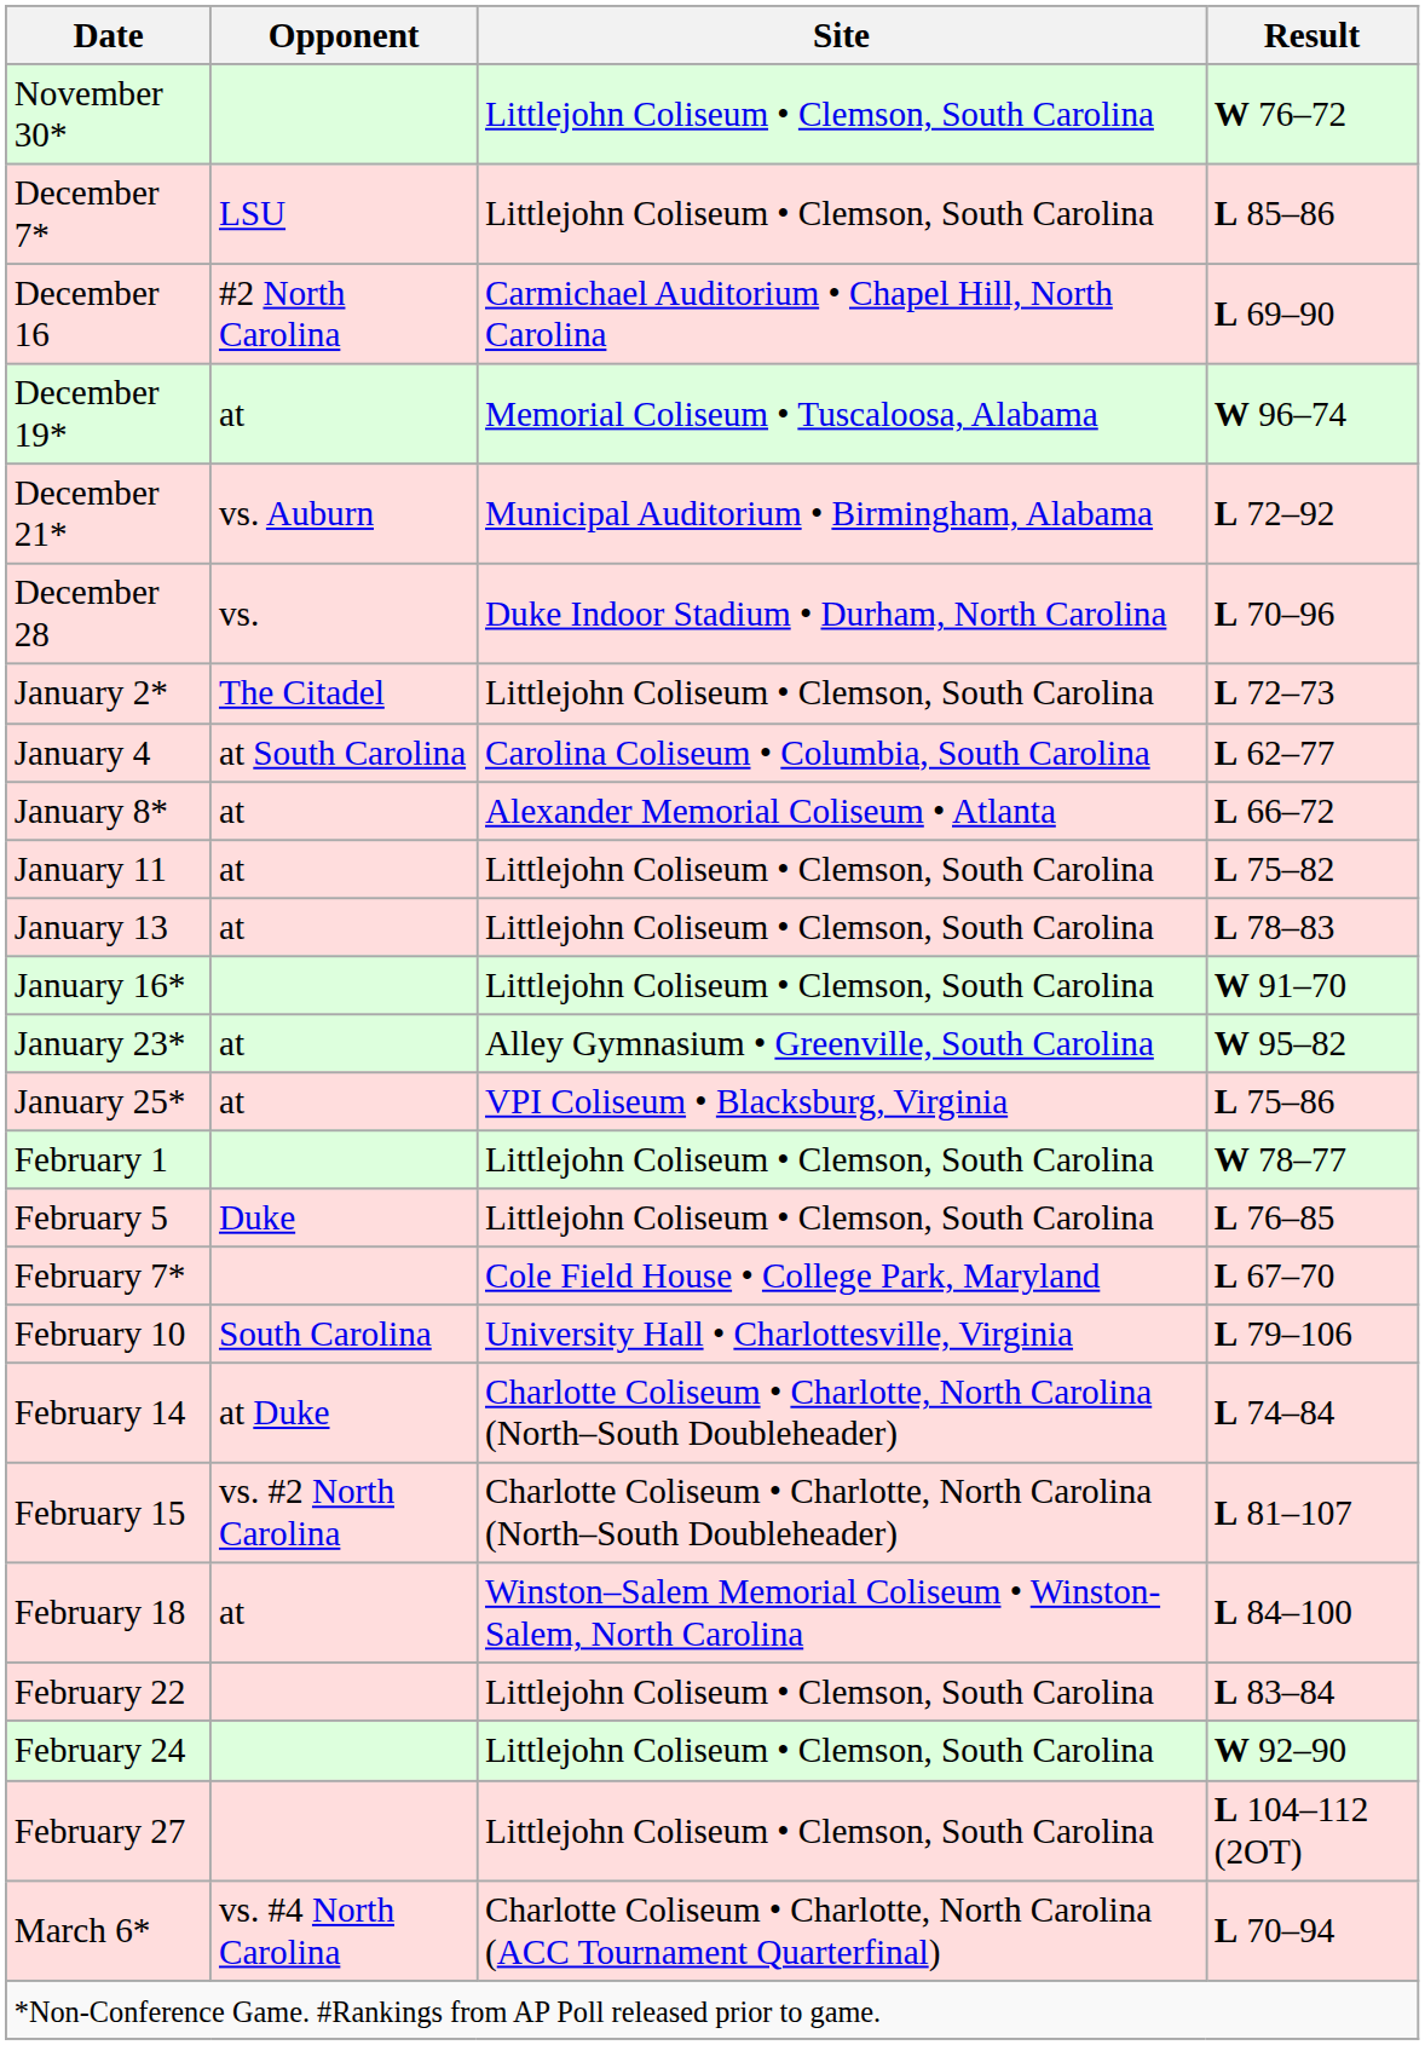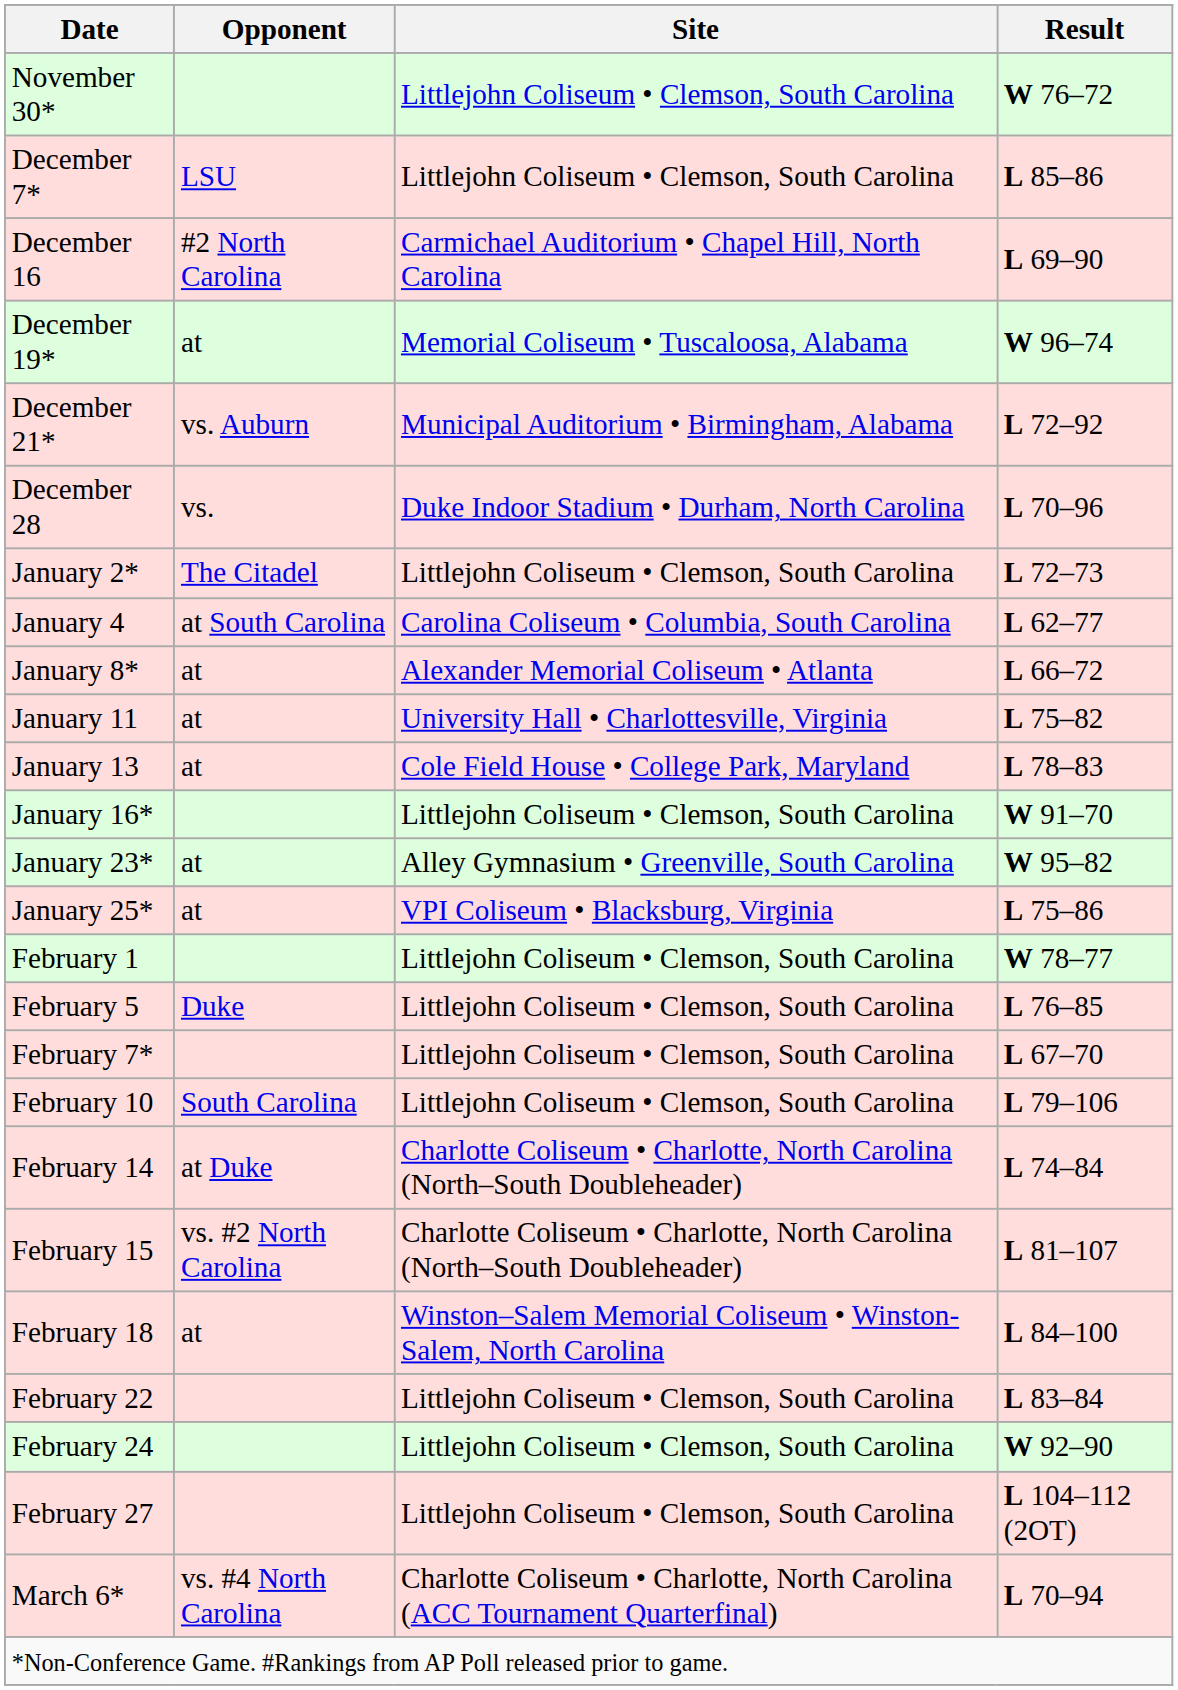 <table class="wikitable" style="font-size:95%;">
 <tr>
 <th>Date</th>
 <th>Opponent</th>
 <th>Site</th>
 <th>Result</th>
 </tr>
 <tr style="background: #ddffdd;">
 <td>November 30*</td>
 <td></td>
 <td><a href='#'>Littlejohn Coliseum</a> • <a href='#'>Clemson, South Carolina</a></td>
 <td><strong>W</strong> 76–72</td>
 </tr>
 <tr style="background: #ffdddd;">
 <td>December 7*</td>
 <td><a href='#'>LSU</a></td>
 <td>Littlejohn Coliseum • Clemson, South Carolina</td>
 <td><strong>L</strong> 85–86</td>
 </tr>
 <tr style="background: #ffdddd;">
 <td>December 16</td>
 <td>#2 <a href='#'>North Carolina</a></td>
 <td><a href='#'>Carmichael Auditorium</a> • <a href='#'>Chapel Hill, North Carolina</a></td>
 <td><strong>L</strong> 69–90</td>
 </tr>
 <tr style="background: #ddffdd;">
 <td>December 19*</td>
 <td>at </td>
 <td><a href='#'>Memorial Coliseum</a> • <a href='#'>Tuscaloosa, Alabama</a></td>
 <td><strong>W</strong> 96–74</td>
 </tr>
 <tr style="background: #ffdddd;">
 <td>December 21*</td>
 <td>vs. <a href='#'>Auburn</a></td>
 <td><a href='#'>Municipal Auditorium</a> • <a href='#'>Birmingham, Alabama</a></td>
 <td><strong>L</strong> 72–92</td>
 </tr>
 <tr style="background: #ffdddd;">
 <td>December 28</td>
 <td>vs. </td>
 <td><a href='#'>Duke Indoor Stadium</a> • <a href='#'>Durham, North Carolina</a></td>
 <td><strong>L</strong> 70–96</td>
 </tr>
 <tr style="background: #ffdddd;">
 <td>January 2*</td>
 <td><a href='#'>The Citadel</a></td>
 <td>Littlejohn Coliseum • Clemson, South Carolina</td>
 <td><strong>L</strong> 72–73</td>
 </tr>
 <tr style="background: #ffdddd;">
 <td>January 4</td>
 <td>at <a href='#'>South Carolina</a></td>
 <td><a href='#'>Carolina Coliseum</a> • <a href='#'>Columbia, South Carolina</a></td>
 <td><strong>L</strong> 62–77</td>
 </tr>
 <tr style="background: #ffdddd;">
 <td>January 8*</td>
 <td>at </td>
 <td><a href='#'>Alexander Memorial Coliseum</a> • <a href='#'>Atlanta</a></td>
 <td><strong>L</strong> 66–72</td>
 </tr>
 <tr style="background: #ffdddd;">
 <td>January 11</td>
 <td>at </td>
-<td>Littlejohn Coliseum • Clemson, South Carolina</td>
+<td><a href='#'>University Hall</a> • <a href='#'>Charlottesville, Virginia</a></td>
 <td><strong>L</strong> 75–82</td>
 </tr>
 <tr style="background: #ffdddd;">
 <td>January 13</td>
 <td>at </td>
-<td>Littlejohn Coliseum • Clemson, South Carolina</td>
+<td><a href='#'>Cole Field House</a> • <a href='#'>College Park, Maryland</a></td>
 <td><strong>L</strong> 78–83</td>
 </tr>
 <tr style="background: #ddffdd;">
 <td>January 16*</td>
 <td></td>
 <td>Littlejohn Coliseum • Clemson, South Carolina</td>
 <td><strong>W</strong> 91–70</td>
 </tr>
 <tr style="background: #ddffdd;">
 <td>January 23*</td>
 <td>at </td>
 <td>Alley Gymnasium • <a href='#'>Greenville, South Carolina</a></td>
 <td><strong>W</strong> 95–82</td>
 </tr>
 <tr style="background: #ffdddd;">
 <td>January 25*</td>
 <td>at </td>
 <td><a href='#'>VPI Coliseum</a> • <a href='#'>Blacksburg, Virginia</a></td>
 <td><strong>L</strong> 75–86</td>
 </tr>
 <tr style="background: #ddffdd;">
 <td>February 1</td>
 <td></td>
 <td>Littlejohn Coliseum • Clemson, South Carolina</td>
 <td><strong>W</strong> 78–77</td>
 </tr>
 <tr style="background: #ffdddd;">
 <td>February 5</td>
 <td><a href='#'>Duke</a></td>
 <td>Littlejohn Coliseum • Clemson, South Carolina</td>
 <td><strong>L</strong> 76–85</td>
 </tr>
 <tr style="background: #ffdddd;">
 <td>February 7*</td>
 <td></td>
-<td><a href='#'>Cole Field House</a> • <a href='#'>College Park, Maryland</a></td>
+<td>Littlejohn Coliseum • Clemson, South Carolina</td>
 <td><strong>L</strong> 67–70</td>
 </tr>
 <tr style="background: #ffdddd;">
 <td>February 10</td>
 <td><a href='#'>South Carolina</a></td>
-<td><a href='#'>University Hall</a> • <a href='#'>Charlottesville, Virginia</a></td>
+<td>Littlejohn Coliseum • Clemson, South Carolina</td>
 <td><strong>L</strong> 79–106</td>
 </tr>
 <tr style="background: #ffdddd;">
 <td>February 14</td>
 <td>at <a href='#'>Duke</a></td>
 <td><a href='#'>Charlotte Coliseum</a> • <a href='#'>Charlotte, North Carolina</a><br>(North–South Doubleheader)</td>
 <td><strong>L</strong> 74–84</td>
 </tr>
 <tr style="background: #ffdddd;">
 <td>February 15</td>
 <td>vs. #2 <a href='#'>North Carolina</a></td>
 <td>Charlotte Coliseum • Charlotte, North Carolina<br>(North–South Doubleheader)</td>
 <td><strong>L</strong> 81–107</td>
 </tr>
 <tr style="background: #ffdddd;">
 <td>February 18</td>
 <td>at </td>
 <td><a href='#'>Winston–Salem Memorial Coliseum</a> • <a href='#'>Winston-Salem, North Carolina</a></td>
 <td><strong>L</strong> 84–100</td>
 </tr>
 <tr style="background: #ffdddd;">
 <td>February 22</td>
 <td></td>
 <td>Littlejohn Coliseum • Clemson, South Carolina</td>
 <td><strong>L</strong> 83–84</td>
 </tr>
 <tr style="background: #ddffdd;">
 <td>February 24</td>
 <td></td>
 <td>Littlejohn Coliseum • Clemson, South Carolina</td>
 <td><strong>W</strong> 92–90</td>
 </tr>
 <tr style="background: #ffdddd;">
 <td>February 27</td>
 <td></td>
 <td>Littlejohn Coliseum • Clemson, South Carolina</td>
 <td><strong>L</strong> 104–112 (2OT)</td>
 </tr>
 <tr style="background: #ffdddd;">
 <td>March 6*</td>
 <td>vs. #4 <a href='#'>North Carolina</a></td>
 <td>Charlotte Coliseum • Charlotte, North Carolina<br>(<a href='#'>ACC Tournament Quarterfinal</a>)</td>
 <td><strong>L</strong> 70–94</td>
 </tr>
 <tr style="background:#f9f9f9;">
 <td colspan=4><small>*Non-Conference Game. #Rankings from AP Poll released prior to game.</small></td>
 </tr>
 </table>
